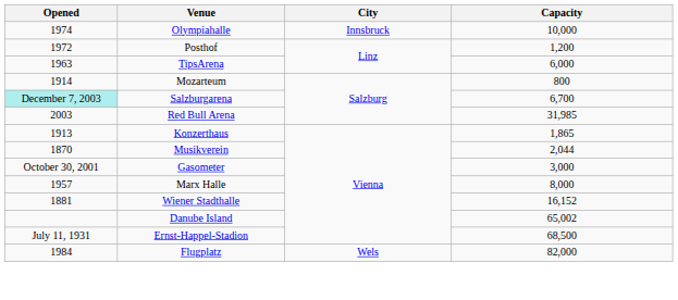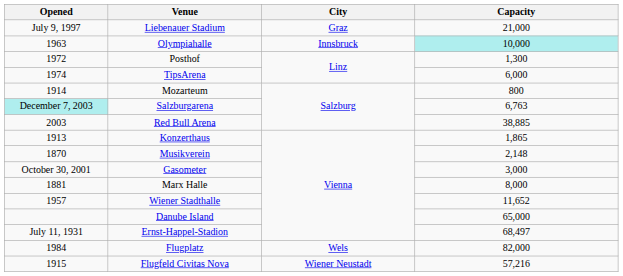 <table class="sortable wikitable" style="text-align:center;">
 <tr>
 <th scope="col" style="width:10em;">Opened</th>
 <th scope="col" style="width:15em;">Venue</th>
 <th scope="col" style="width:15em;">City</th>
 <th scope="col" style="width:20em;">Capacity</th>
 </tr>
 <tr>
-<td>1974</td>
+<td>July 9, 1997</td>
+<td><a href='#'>Liebenauer Stadium</a></td>
+<td><a href='#'>Graz</a></td>
+<td>21,000</td>
+</tr>
+<tr>
+<td>1963</td>
 <td><a href='#'>Olympiahalle</a></td>
 <td><a href='#'>Innsbruck</a></td>
-<td>10,000</td>
+<td style="background: paleturquoise;">10,000</td>
 </tr>
 <tr>
 <td>1972</td>
 <td>Posthof</td>
 <td rowspan="2"><a href='#'>Linz</a></td>
-<td>1,200</td>
+<td>1,300</td>
 </tr>
 <tr>
-<td>1963</td>
+<td>1974</td>
 <td><a href='#'>TipsArena</a></td>
 <td>6,000</td>
 </tr>
 <tr>
 <td>1914</td>
 <td>Mozarteum</td>
 <td rowspan="3"><a href='#'>Salzburg</a></td>
 <td>800</td>
 </tr>
 <tr>
 <td style="background: paleturquoise;">December 7, 2003</td>
 <td><a href='#'>Salzburgarena</a></td>
-<td>6,700</td>
+<td>6,763</td>
 </tr>
 <tr>
 <td>2003</td>
 <td><a href='#'>Red Bull Arena</a></td>
-<td>31,985</td>
+<td>38,885</td>
 </tr>
 <tr>
 <td>1913</td>
 <td><a href='#'>Konzerthaus</a></td>
 <td rowspan="7"><a href='#'>Vienna</a></td>
 <td>1,865</td>
 </tr>
 <tr>
 <td>1870</td>
 <td><a href='#'>Musikverein</a></td>
-<td>2,044</td>
+<td>2,148</td>
 </tr>
 <tr>
 <td>October 30, 2001</td>
 <td><a href='#'>Gasometer</a></td>
 <td>3,000</td>
 </tr>
 <tr>
-<td>1957</td>
+<td>1881</td>
 <td>Marx Halle</td>
 <td>8,000</td>
 </tr>
 <tr>
-<td>1881</td>
+<td>1957</td>
 <td><a href='#'>Wiener Stadthalle</a></td>
-<td>16,152</td>
+<td>11,652</td>
 </tr>
 <tr>
 <td></td>
 <td><a href='#'>Danube Island</a></td>
-<td>65,002</td>
+<td>65,000</td>
 </tr>
 <tr>
 <td>July 11, 1931</td>
 <td><a href='#'>Ernst-Happel-Stadion</a></td>
-<td>68,500</td>
+<td>68,497</td>
 </tr>
 <tr>
 <td>1984</td>
 <td><a href='#'>Flugplatz</a></td>
 <td><a href='#'>Wels</a></td>
 <td>82,000</td>
 </tr>
+<tr>
+<td>1915</td>
+<td><a href='#'>Flugfeld Civitas Nova</a></td>
+<td><a href='#'>Wiener Neustadt</a></td>
+<td>57,216</td>
+</tr>
 </table>
